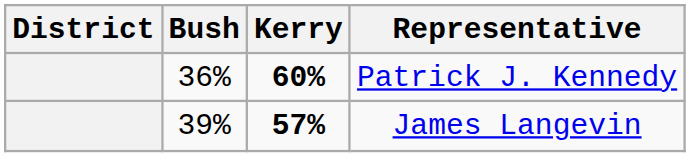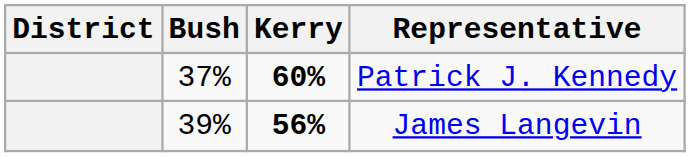 <table class=wikitable>
 <tr>
 <th>District</th>
 <th>Bush</th>
 <th>Kerry</th>
 <th>Representative</th>
 </tr>
 <tr align=center>
 <th></th>
-<td>36%</td>
+<td>37%</td>
 <td><strong>60%</strong></td>
 <td><a href='#'>Patrick J. Kennedy</a></td>
 </tr>
 <tr align=center>
 <th></th>
 <td>39%</td>
-<td><strong>57%</strong></td>
+<td><strong>56%</strong></td>
 <td><a href='#'>James Langevin</a></td>
 </tr>
 </table>
